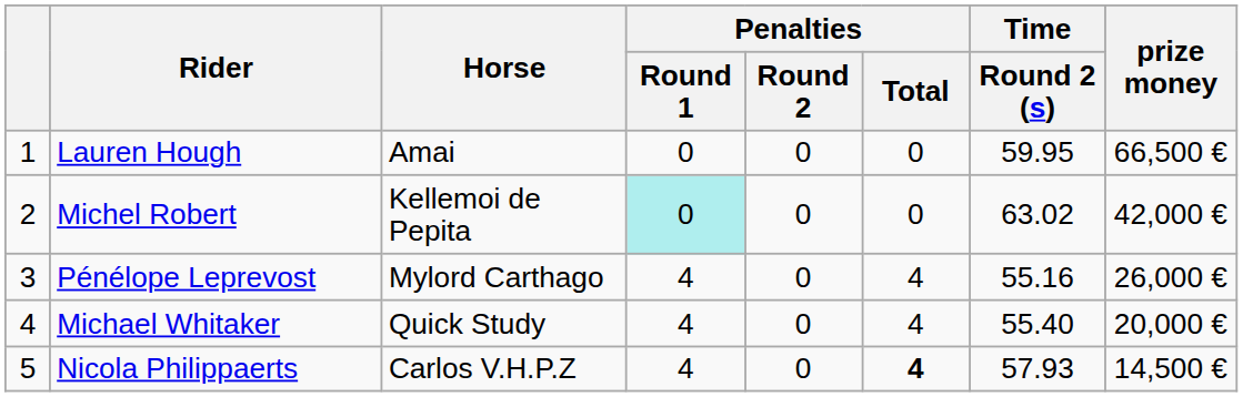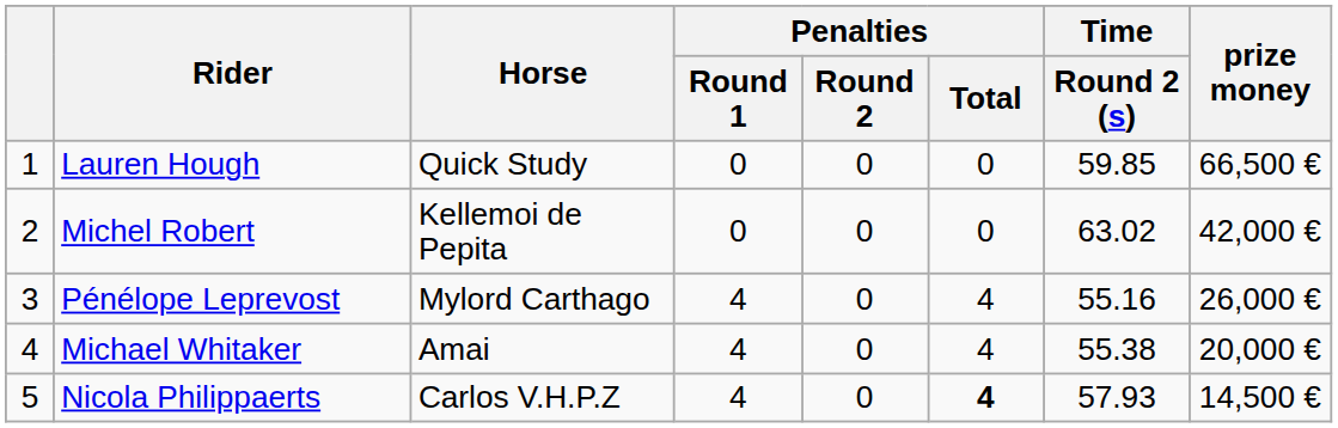 <table class="wikitable" style="font-size: 90%">
 <tr>
 <th rowspan=2 width=20></th>
 <th rowspan=2 width=210>Rider</th>
 <th rowspan=2 width=150>Horse</th>
 <th colspan=3>Penalties</th>
 <th width=65>Time</th>
 <th rowspan=2 width=65>prize<br>money</th>
 </tr>
 <tr>
 <th width=55>Round 1</th>
 <th width=55>Round 2</th>
 <th width=55>Total</th>
 <th width=70>Round 2 (<a href='#'>s</a>)</th>
 </tr>
 <tr>
 <td align=center>1</td>
 <td> <a href='#'>Lauren Hough</a></td>
-<td>Amai</td>
+<td>Quick Study</td>
 <td align=center>0</td>
 <td align=center>0</td>
 <td align=center>0</td>
-<td align=center>59.95</td>
+<td align=center>59.85</td>
 <td align=center>66,500 €</td>
 </tr>
 <tr>
 <td align=center>2</td>
 <td> <a href='#'>Michel Robert</a></td>
 <td>Kellemoi de Pepita</td>
-<td align=center style="background: paleturquoise;">0</td>
+<td align=center>0</td>
 <td align=center>0</td>
 <td align=center>0</td>
 <td align=center>63.02</td>
 <td align=center>42,000 €</td>
 </tr>
 <tr>
 <td align=center>3</td>
 <td> <a href='#'>Pénélope Leprevost</a></td>
 <td>Mylord Carthago</td>
 <td align=center>4</td>
 <td align=center>0</td>
 <td align=center>4</td>
 <td align=center>55.16</td>
 <td align=center>26,000 €</td>
 </tr>
 <tr>
 <td align=center>4</td>
 <td> <a href='#'>Michael Whitaker</a></td>
-<td>Quick Study</td>
+<td>Amai</td>
 <td align=center>4</td>
 <td align=center>0</td>
 <td align=center>4</td>
-<td align=center>55.40</td>
+<td align=center>55.38</td>
 <td align=center>20,000 €</td>
 </tr>
 <tr>
 <td align=center>5</td>
 <td> <a href='#'>Nicola Philippaerts</a></td>
 <td>Carlos V.H.P.Z</td>
 <td align=center>4</td>
 <td align=center>0</td>
 <td align=center><strong>4</strong></td>
 <td align=center>57.93</td>
 <td align=center>14,500 €</td>
 </tr>
 </table>
